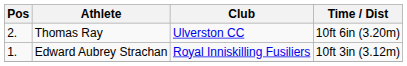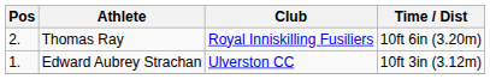 <table class="wikitable">
 <tr>
 <th>Pos</th>
 <th>Athlete</th>
 <th>Club</th>
 <th>Time / Dist</th>
 </tr>
 <tr>
 <td>2.</td>
 <td>Thomas Ray</td>
-<td><a href='#'>Ulverston CC</a></td>
+<td><a href='#'>Royal Inniskilling Fusiliers</a></td>
 <td>10ft 6in (3.20m)</td>
 </tr>
 <tr>
 <td>1.</td>
 <td>Edward Aubrey Strachan</td>
-<td><a href='#'>Royal Inniskilling Fusiliers</a></td>
+<td><a href='#'>Ulverston CC</a></td>
 <td>10ft 3in (3.12m)</td>
 </tr>
 <tr>
 </tr>
 </table>
